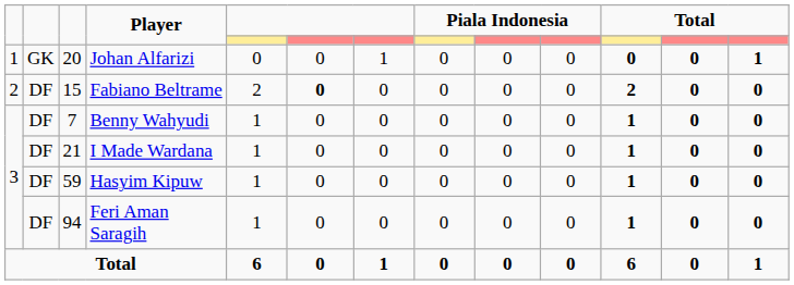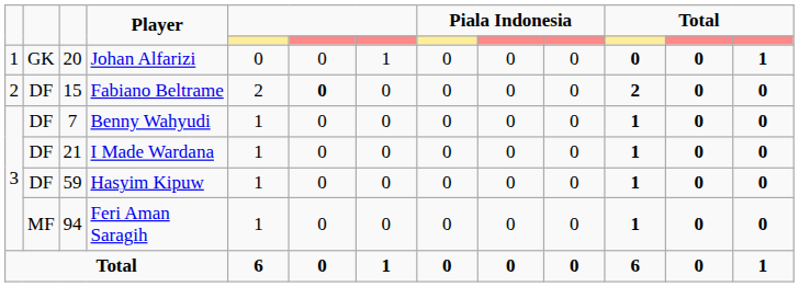 <table class="wikitable" style="font-size: 90%; text-align: center;">
 <tr>
 <td rowspan="2"  style="width:2%;"><strong></strong></td>
 <td rowspan="2"  style="width:3%;"><strong></strong></td>
 <td rowspan="2"  style="width:3%;"><strong></strong></td>
 <td rowspan="2"  style="width:18%;"><strong>Player</strong></td>
 <td colspan="3"><strong></strong></td>
 <td colspan="3"><strong>Piala Indonesia</strong></td>
 <td colspan="3"><strong>Total</strong></td>
 </tr>
 <tr>
 <th style="width:25px; background:#fe9;"></th>
 <th style="width:28px; background:#ff8888;"></th>
 <th style="width:25px; background:#ff8888;"></th>
 <th style="width:25px; background:#fe9;"></th>
 <th style="width:28px; background:#ff8888;"></th>
 <th style="width:25px; background:#ff8888;"></th>
 <th style="width:25px; background:#fe9;"></th>
 <th style="width:28px; background:#ff8888;"></th>
 <th style="width:25px; background:#ff8888;"></th>
 </tr>
 <tr>
 <td>1</td>
 <td>GK</td>
 <td>20</td>
 <td align=left> <a href='#'>Johan Alfarizi</a></td>
 <td>0</td>
 <td>0</td>
 <td>1</td>
 <td>0</td>
 <td>0</td>
 <td>0</td>
 <td><strong>0</strong></td>
 <td><strong>0</strong></td>
 <td><strong>1</strong></td>
 </tr>
 <tr>
 <td>2</td>
 <td>DF</td>
 <td>15</td>
 <td align=left> <a href='#'>Fabiano Beltrame</a></td>
 <td>2</td>
 <td><strong>0</strong></td>
 <td>0</td>
 <td>0</td>
 <td>0</td>
 <td>0</td>
 <td><strong>2</strong></td>
 <td><strong>0</strong></td>
 <td><strong>0</strong></td>
 </tr>
 <tr>
 <td rowspan=4>3</td>
 <td>DF</td>
 <td>7</td>
 <td align=left> <a href='#'>Benny Wahyudi</a></td>
 <td>1</td>
 <td>0</td>
 <td>0</td>
 <td>0</td>
 <td>0</td>
 <td>0</td>
 <td><strong>1</strong></td>
 <td><strong>0</strong></td>
 <td><strong>0</strong></td>
 </tr>
 <tr>
 <td>DF</td>
 <td>21</td>
 <td align=left> <a href='#'>I Made Wardana</a></td>
 <td>1</td>
 <td>0</td>
 <td>0</td>
 <td>0</td>
 <td>0</td>
 <td>0</td>
 <td><strong>1</strong></td>
 <td><strong>0</strong></td>
 <td><strong>0</strong></td>
 </tr>
 <tr>
 <td>DF</td>
 <td>59</td>
 <td align=left> <a href='#'>Hasyim Kipuw</a></td>
 <td>1</td>
 <td>0</td>
 <td>0</td>
 <td>0</td>
 <td>0</td>
 <td>0</td>
 <td><strong>1</strong></td>
 <td><strong>0</strong></td>
 <td><strong>0</strong></td>
 </tr>
 <tr>
-<td>DF</td>
+<td>MF</td>
 <td>94</td>
 <td align=left> <a href='#'>Feri Aman Saragih</a></td>
 <td>1</td>
 <td>0</td>
 <td>0</td>
 <td>0</td>
 <td>0</td>
 <td>0</td>
 <td><strong>1</strong></td>
 <td><strong>0</strong></td>
 <td><strong>0</strong></td>
 </tr>
 <tr>
 <td colspan="4"><strong>Total</strong></td>
 <td><strong>6</strong></td>
 <td><strong>0</strong></td>
 <td><strong>1</strong></td>
 <td><strong>0</strong></td>
 <td><strong>0</strong></td>
 <td><strong>0</strong></td>
 <td><strong>6</strong></td>
 <td><strong>0</strong></td>
 <td><strong>1</strong></td>
 </tr>
 </table>
